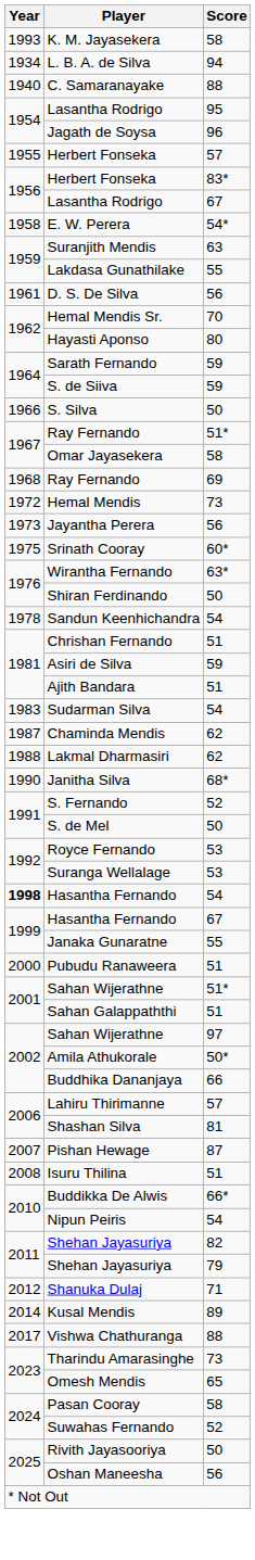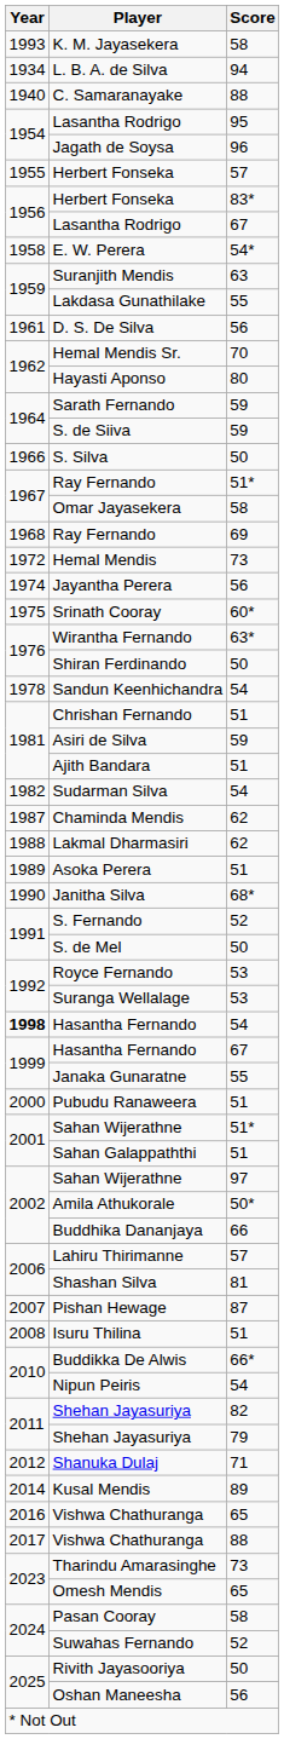 <table class="wikitable collapsible">
 <tr>
 <th>Year</th>
 <th>Player</th>
 <th>Score</th>
 </tr>
 <tr>
 <td>1993</td>
 <td>K. M. Jayasekera</td>
 <td>58</td>
 </tr>
 <tr>
 <td>1934</td>
 <td>L. B. A. de Silva</td>
 <td>94</td>
 </tr>
 <tr>
 <td>1940</td>
 <td>C. Samaranayake</td>
 <td>88</td>
 </tr>
 <tr>
 <td rowspan="2">1954</td>
 <td>Lasantha Rodrigo</td>
 <td>95</td>
 </tr>
 <tr>
 <td>Jagath de Soysa</td>
 <td>96</td>
 </tr>
 <tr>
 <td>1955</td>
 <td>Herbert Fonseka</td>
 <td>57</td>
 </tr>
 <tr>
 <td rowspan="2">1956</td>
 <td>Herbert Fonseka</td>
 <td>83*</td>
 </tr>
 <tr>
 <td>Lasantha Rodrigo</td>
 <td>67</td>
 </tr>
 <tr>
 <td>1958</td>
 <td>E. W. Perera</td>
 <td>54*</td>
 </tr>
 <tr>
 <td rowspan="2">1959</td>
 <td>Suranjith Mendis</td>
 <td>63</td>
 </tr>
 <tr>
 <td>Lakdasa Gunathilake</td>
 <td>55</td>
 </tr>
 <tr>
 <td>1961</td>
 <td>D. S. De Silva</td>
 <td>56</td>
 </tr>
 <tr>
 <td rowspan="2">1962</td>
 <td>Hemal Mendis Sr.</td>
 <td>70</td>
 </tr>
 <tr>
 <td>Hayasti Aponso</td>
 <td>80</td>
 </tr>
 <tr>
 <td rowspan="2">1964</td>
 <td>Sarath Fernando</td>
 <td>59</td>
 </tr>
 <tr>
 <td>S. de Siiva</td>
 <td>59</td>
 </tr>
 <tr>
 <td>1966</td>
 <td>S. Silva</td>
 <td>50</td>
 </tr>
 <tr>
 <td rowspan="2">1967</td>
 <td>Ray Fernando</td>
 <td>51*</td>
 </tr>
 <tr>
 <td>Omar Jayasekera</td>
 <td>58</td>
 </tr>
 <tr>
 <td>1968</td>
 <td>Ray Fernando</td>
 <td>69</td>
 </tr>
 <tr>
 <td>1972</td>
 <td>Hemal Mendis</td>
 <td>73</td>
 </tr>
 <tr>
-<td>1973</td>
+<td>1974</td>
 <td>Jayantha Perera</td>
 <td>56</td>
 </tr>
 <tr>
 <td>1975</td>
 <td>Srinath Cooray</td>
 <td>60*</td>
 </tr>
 <tr>
 <td rowspan="2">1976</td>
 <td>Wirantha Fernando</td>
 <td>63*</td>
 </tr>
 <tr>
 <td>Shiran Ferdinando</td>
 <td>50</td>
 </tr>
 <tr>
 <td>1978</td>
 <td>Sandun Keenhichandra</td>
 <td>54</td>
 </tr>
 <tr>
 <td rowspan="3">1981</td>
 <td>Chrishan Fernando</td>
 <td>51</td>
 </tr>
 <tr>
 <td>Asiri de Silva</td>
 <td>59</td>
 </tr>
 <tr>
 <td>Ajith Bandara</td>
 <td>51</td>
 </tr>
 <tr>
-<td>1983</td>
+<td>1982</td>
 <td>Sudarman Silva</td>
 <td>54</td>
 </tr>
 <tr>
 <td>1987</td>
 <td>Chaminda Mendis</td>
 <td>62</td>
 </tr>
 <tr>
 <td>1988</td>
 <td>Lakmal Dharmasiri</td>
 <td>62</td>
+</tr>
+<tr>
+<td>1989</td>
+<td>Asoka Perera</td>
+<td>51</td>
 </tr>
 <tr>
 <td>1990</td>
 <td>Janitha Silva</td>
 <td>68*</td>
 </tr>
 <tr>
 <td rowspan="2">1991</td>
 <td>S. Fernando</td>
 <td>52</td>
 </tr>
 <tr>
 <td>S. de Mel</td>
 <td>50</td>
 </tr>
 <tr>
 <td rowspan="2">1992</td>
 <td>Royce Fernando</td>
 <td>53</td>
 </tr>
 <tr>
 <td>Suranga Wellalage</td>
 <td>53</td>
 </tr>
 <tr>
 <td><strong>1998</strong></td>
 <td>Hasantha Fernando</td>
 <td>54</td>
 </tr>
 <tr>
 <td rowspan="2">1999</td>
 <td>Hasantha Fernando</td>
 <td>67</td>
 </tr>
 <tr>
 <td>Janaka Gunaratne</td>
 <td>55</td>
 </tr>
 <tr>
 <td>2000</td>
 <td>Pubudu Ranaweera</td>
 <td>51</td>
 </tr>
 <tr>
 <td rowspan="2">2001</td>
 <td>Sahan Wijerathne</td>
 <td>51*</td>
 </tr>
 <tr>
 <td>Sahan Galappaththi</td>
 <td>51</td>
 </tr>
 <tr>
 <td rowspan="3">2002</td>
 <td>Sahan Wijerathne</td>
 <td>97</td>
 </tr>
 <tr>
 <td>Amila Athukorale</td>
 <td>50*</td>
 </tr>
 <tr>
 <td>Buddhika Dananjaya</td>
 <td>66</td>
 </tr>
 <tr>
 <td rowspan="2">2006</td>
 <td>Lahiru Thirimanne</td>
 <td>57</td>
 </tr>
 <tr>
 <td>Shashan Silva</td>
 <td>81</td>
 </tr>
 <tr>
 <td>2007</td>
 <td>Pishan Hewage</td>
 <td>87</td>
 </tr>
 <tr>
 <td>2008</td>
 <td>Isuru Thilina</td>
 <td>51</td>
 </tr>
 <tr>
 <td rowspan="2">2010</td>
 <td>Buddikka De Alwis</td>
 <td>66*</td>
 </tr>
 <tr>
 <td>Nipun Peiris</td>
 <td>54</td>
 </tr>
 <tr>
 <td rowspan="2">2011</td>
 <td><a href='#'>Shehan Jayasuriya</a></td>
 <td>82</td>
 </tr>
 <tr>
 <td>Shehan Jayasuriya</td>
 <td>79</td>
 </tr>
 <tr>
 <td>2012</td>
 <td><a href='#'>Shanuka Dulaj</a></td>
 <td>71</td>
 </tr>
 <tr>
 <td>2014</td>
 <td>Kusal Mendis</td>
 <td>89</td>
 </tr>
 <tr>
+<td>2016</td>
+<td>Vishwa Chathuranga</td>
+<td>65</td>
+</tr>
+<tr>
 <td>2017</td>
 <td>Vishwa Chathuranga</td>
 <td>88</td>
 </tr>
 <tr>
 <td rowspan="2">2023</td>
 <td>Tharindu Amarasinghe</td>
 <td>73</td>
 </tr>
 <tr>
 <td>Omesh Mendis</td>
 <td>65</td>
 </tr>
 <tr>
 <td rowspan="2">2024</td>
 <td>Pasan Cooray</td>
 <td>58</td>
 </tr>
 <tr>
 <td>Suwahas Fernando</td>
 <td>52</td>
 </tr>
 <tr>
 <td rowspan="2">2025</td>
 <td>Rivith Jayasooriya</td>
 <td>50</td>
 </tr>
 <tr>
 <td>Oshan Maneesha</td>
 <td>56</td>
 </tr>
 <tr>
 <td colspan="3" style="text-align: left;">* Not Out</td>
 </tr>
 </table>
